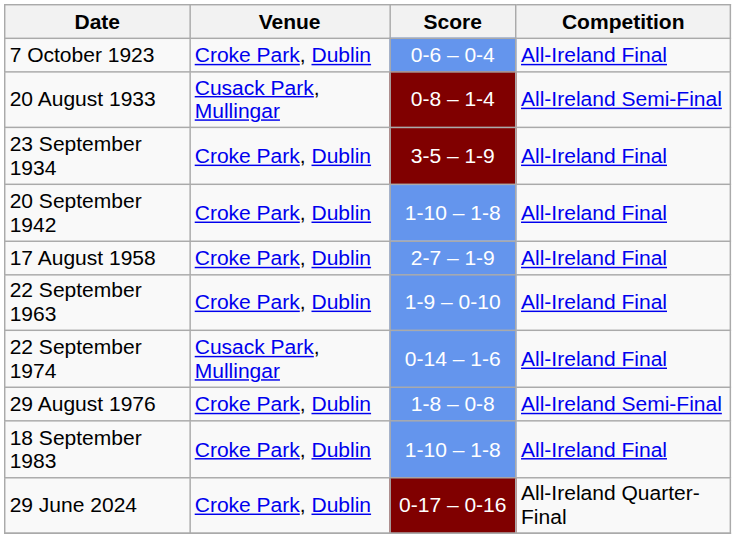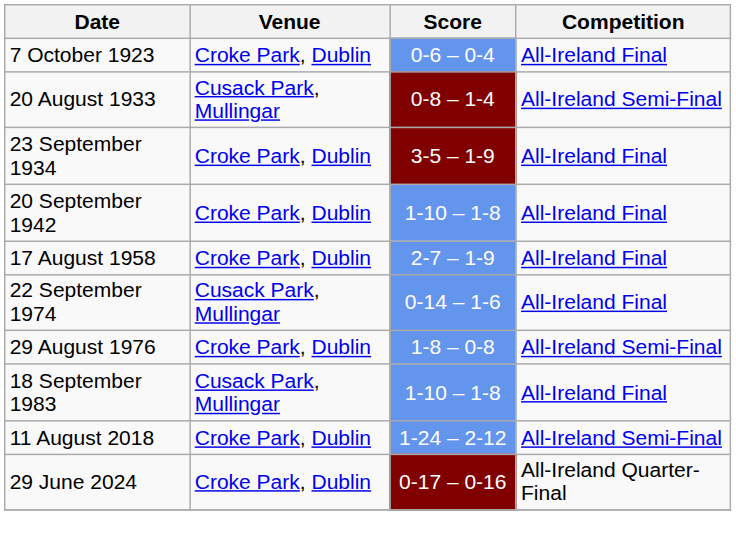 <table | class="wikitable" style="font-size:90%">
 <tr>
 <th width=120>Date</th>
 <th width=130>Venue</th>
 <th width=80>Score</th>
 <th width=140>Competition</th>
 </tr>
 <tr>
 <td>7 October 1923</td>
 <td><a href='#'>Croke Park</a>, <a href='#'>Dublin</a></td>
 <td align="center" style="background:#6495ED; color:#Ffffff">0-6 – 0-4</td>
 <td><a href='#'>All-Ireland Final</a></td>
 </tr>
 <tr>
 <td>20 August 1933</td>
 <td><a href='#'>Cusack Park</a>, <a href='#'>Mullingar</a></td>
 <td align="center" style="background:#800000; color:#Ffffff">0-8 – 1-4</td>
 <td><a href='#'>All-Ireland Semi-Final</a></td>
 </tr>
 <tr>
 <td>23 September 1934</td>
 <td><a href='#'>Croke Park</a>, <a href='#'>Dublin</a></td>
 <td align="center" style="background:#800000; color:#Ffffff">3-5 – 1-9</td>
 <td><a href='#'>All-Ireland Final</a></td>
 </tr>
 <tr>
 <td>20 September 1942</td>
 <td><a href='#'>Croke Park</a>, <a href='#'>Dublin</a></td>
 <td align="center" style="background:#6495ED; color:#Ffffff">1-10 – 1-8</td>
 <td><a href='#'>All-Ireland Final</a></td>
 </tr>
 <tr>
 <td>17 August 1958</td>
 <td><a href='#'>Croke Park</a>, <a href='#'>Dublin</a></td>
 <td align="center" style="background:#6495ED; color:#Ffffff">2-7 – 1-9</td>
 <td><a href='#'>All-Ireland Final</a></td>
 </tr>
 <tr>
-<td>22 September 1963</td>
-<td><a href='#'>Croke Park</a>, <a href='#'>Dublin</a></td>
-<td align="center" style="background:#6495ED; color:#Ffffff">1-9 – 0-10</td>
-<td><a href='#'>All-Ireland Final</a></td>
-</tr>
-<tr>
 <td>22 September 1974</td>
 <td><a href='#'>Cusack Park</a>, <a href='#'>Mullingar</a></td>
 <td align="center" style="background:#6495ED; color:#Ffffff">0-14 – 1-6</td>
 <td><a href='#'>All-Ireland Final</a></td>
 </tr>
 <tr>
 <td>29 August 1976</td>
 <td><a href='#'>Croke Park</a>, <a href='#'>Dublin</a></td>
 <td align="center" style="background:#6495ED; color:#Ffffff">1-8 – 0-8</td>
 <td><a href='#'>All-Ireland Semi-Final</a></td>
 </tr>
 <tr>
 <td>18 September 1983</td>
-<td><a href='#'>Croke Park</a>, <a href='#'>Dublin</a></td>
+<td><a href='#'>Cusack Park</a>, <a href='#'>Mullingar</a></td>
 <td align="center" style="background:#6495ED; color:#Ffffff">1-10 – 1-8</td>
 <td><a href='#'>All-Ireland Final</a></td>
+</tr>
+<tr>
+<td>11 August 2018</td>
+<td><a href='#'>Croke Park</a>, <a href='#'>Dublin</a></td>
+<td align="center" style="background:#6495ED; color:#Ffffff">1-24 – 2-12</td>
+<td><a href='#'>All-Ireland Semi-Final</a></td>
 </tr>
 <tr>
 <td>29 June 2024</td>
 <td><a href='#'>Croke Park</a>, <a href='#'>Dublin</a></td>
 <td align="center" style="background:#800000; color:#Ffffff">0-17 – 0-16</td>
 <td 2024 All-Ireland Senior Football Championship Final>All-Ireland Quarter-Final</td>
 </tr>
 <tr>
 </tr>
 </table>
